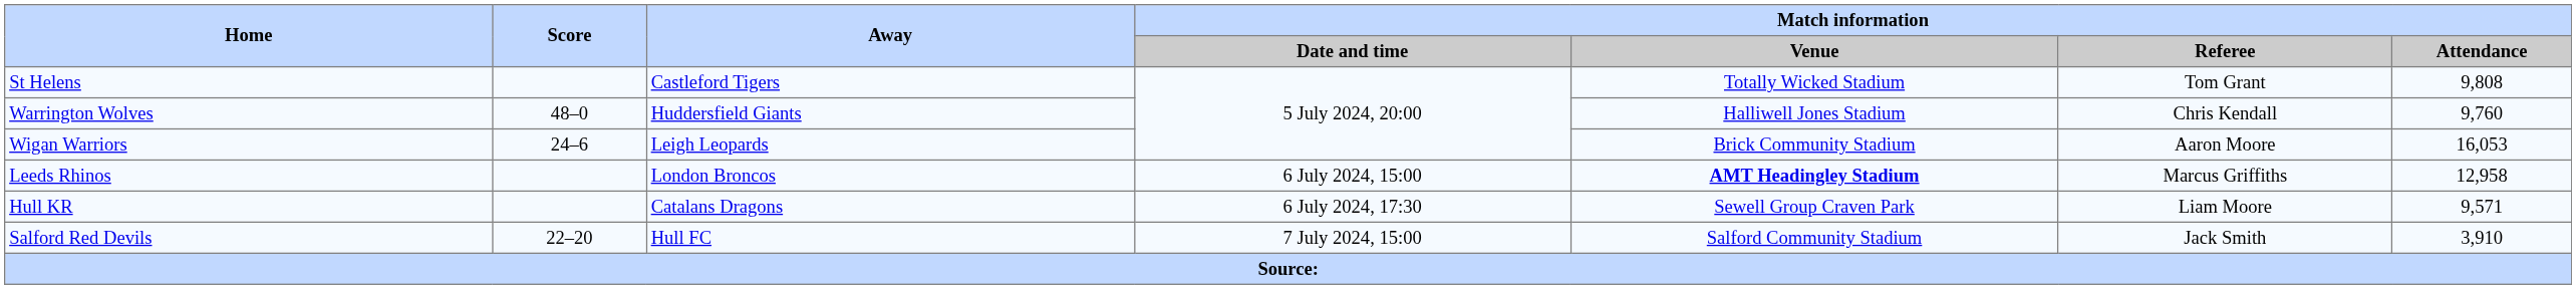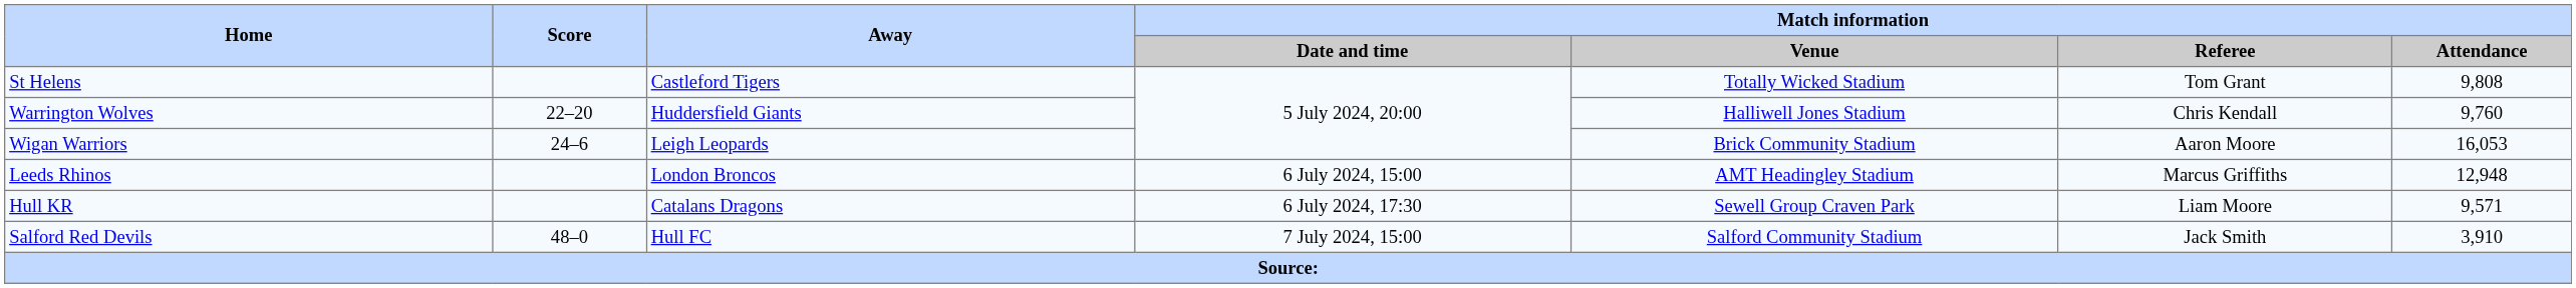 <table border=1 style="border-collapse:collapse; font-size:90%; text-align:center;" cellpadding=3 cellspacing=0 width=100%>
 <tr style="background:#C1D8ff;">
 <th scope="col" rowspan=2 width=19%>Home</th>
 <th scope="col" rowspan=2 width=6%>Score</th>
 <th scope="col" rowspan=2 width=19%>Away</th>
 <th colspan=4>Match information</th>
 </tr>
 <tr style="background:#CCCCCC;">
 <th scope="col" width=17%>Date and time</th>
 <th scope="col" width=19%>Venue</th>
 <th scope="col" width=13%>Referee</th>
 <th scope="col" width=7%>Attendance</th>
 </tr>
 <tr style="background:#F5FAFF;">
 <td style="text-align:left;"> <a href='#'>St Helens</a></td>
 <td></td>
 <td style="text-align:left;"> <a href='#'>Castleford Tigers</a></td>
 <td Rowspan=3>5 July 2024, 20:00</td>
 <td><a href='#'>Totally Wicked Stadium</a></td>
 <td>Tom Grant</td>
 <td>9,808</td>
 </tr>
 <tr style="background:#F5FAFF;">
 <td style="text-align:left;"> <a href='#'>Warrington Wolves</a></td>
-<td>48–0</td>
+<td>22–20</td>
 <td style="text-align:left;"> <a href='#'>Huddersfield Giants</a></td>
 <td><a href='#'>Halliwell Jones Stadium</a></td>
 <td>Chris Kendall</td>
 <td>9,760</td>
 </tr>
 <tr style="background:#F5FAFF;">
 <td style="text-align:left;"> <a href='#'>Wigan Warriors</a></td>
 <td>24–6</td>
 <td style="text-align:left;"> <a href='#'>Leigh Leopards</a></td>
 <td><a href='#'>Brick Community Stadium</a></td>
 <td>Aaron Moore</td>
 <td>16,053</td>
 </tr>
 <tr style="background:#F5FAFF;">
 <td style="text-align:left;"> <a href='#'>Leeds Rhinos</a></td>
 <td> </td>
 <td style="text-align:left;"> <a href='#'>London Broncos</a></td>
 <td>6 July 2024, 15:00</td>
-<td><strong><a href='#'>AMT Headingley Stadium</a></strong></td>
+<td><a href='#'>AMT Headingley Stadium</a></td>
 <td>Marcus Griffiths</td>
-<td>12,958</td>
+<td>12,948</td>
 </tr>
 <tr style="background:#F5FAFF;">
 <td style="text-align:left;"> <a href='#'>Hull KR</a></td>
 <td> </td>
 <td style="text-align:left;"> <a href='#'>Catalans Dragons</a></td>
 <td>6 July 2024, 17:30</td>
 <td><a href='#'>Sewell Group Craven Park</a></td>
 <td>Liam Moore</td>
 <td>9,571</td>
 </tr>
 <tr style="background:#F5FAFF;">
 <td style="text-align:left;"> <a href='#'>Salford Red Devils</a></td>
-<td>22–20</td>
+<td>48–0</td>
 <td style="text-align:left;"> <a href='#'>Hull FC</a></td>
 <td>7 July 2024, 15:00</td>
 <td><a href='#'>Salford Community Stadium</a></td>
 <td>Jack Smith</td>
 <td>3,910</td>
 </tr>
 <tr style="background:#c1d8ff;">
 <th colspan=7>Source:</th>
 </tr>
 </table>
